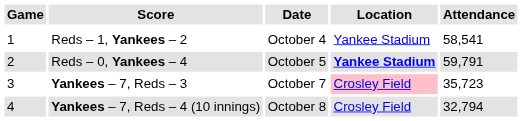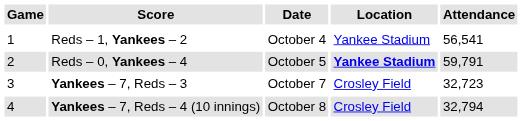 <table border="0" cellspacing="3" cellpadding="3">
 <tr style="background: #e3e3e3;">
 <th>Game</th>
 <th>Score</th>
 <th>Date</th>
 <th>Location</th>
 <th>Attendance</th>
 </tr>
 <tr style="background: #e3e3e3;">
 </tr>
 <tr>
 <td>1</td>
 <td>Reds – 1, <strong>Yankees</strong> – 2</td>
 <td>October 4</td>
 <td><a href='#'>Yankee Stadium</a></td>
-<td>58,541</td>
+<td>56,541</td>
 </tr>
 <tr style="background: #e3e3e3;">
 <td>2</td>
 <td>Reds – 0, <strong>Yankees</strong> – 4</td>
 <td>October 5</td>
 <td><strong><a href='#'>Yankee Stadium</a></strong></td>
 <td>59,791</td>
 </tr>
 <tr>
 <td>3</td>
 <td><strong>Yankees</strong> – 7, Reds – 3</td>
 <td>October 7</td>
-<td style="background: pink;"><a href='#'>Crosley Field</a></td>
-<td>35,723</td>
+<td><a href='#'>Crosley Field</a></td>
+<td>32,723</td>
 </tr>
 <tr style="background: #e3e3e3;">
 <td>4</td>
 <td><strong>Yankees</strong> – 7, Reds – 4 (10 innings)</td>
 <td>October 8</td>
 <td><a href='#'>Crosley Field</a></td>
 <td>32,794</td>
 </tr>
 </table>
